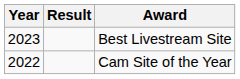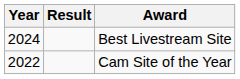 <table class="wikitable">
 <tr>
 <th>Year</th>
 <th>Result</th>
 <th>Award</th>
 </tr>
 <tr>
-<td>2023</td>
+<td>2024</td>
 <td></td>
 <td>Best Livestream Site</td>
 </tr>
 <tr>
 <td>2022</td>
 <td></td>
 <td>Cam Site of the Year</td>
 </tr>
 </table>
